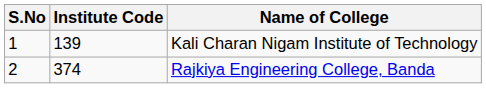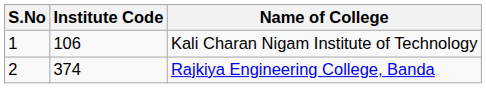 <table class="wikitable sortable">
 <tr>
 <th>S.No</th>
 <th>Institute Code</th>
 <th>Name of College</th>
 </tr>
 <tr>
 <td>1</td>
-<td>139</td>
+<td>106</td>
 <td>Kali Charan Nigam Institute of Technology</td>
 </tr>
 <tr>
 <td>2</td>
 <td>374</td>
 <td><a href='#'>Rajkiya Engineering College, Banda</a></td>
 </tr>
 </table>
